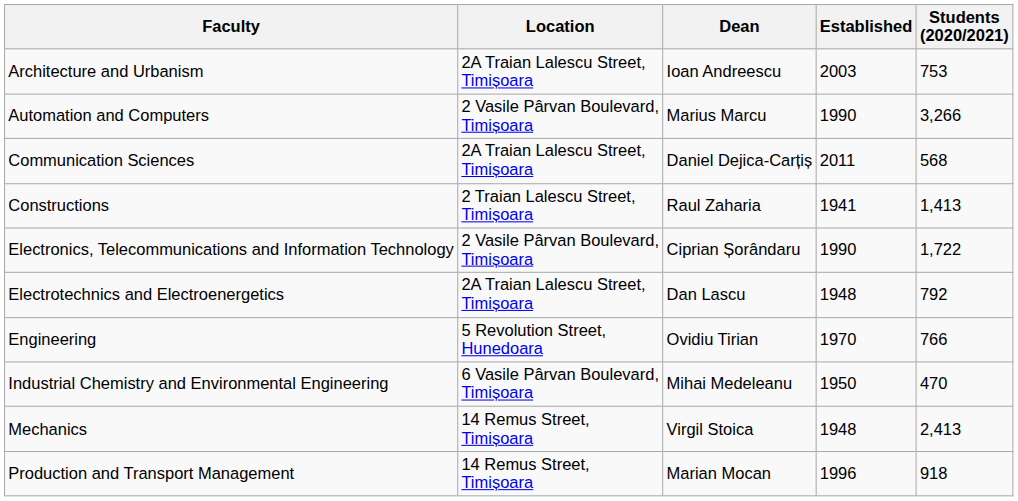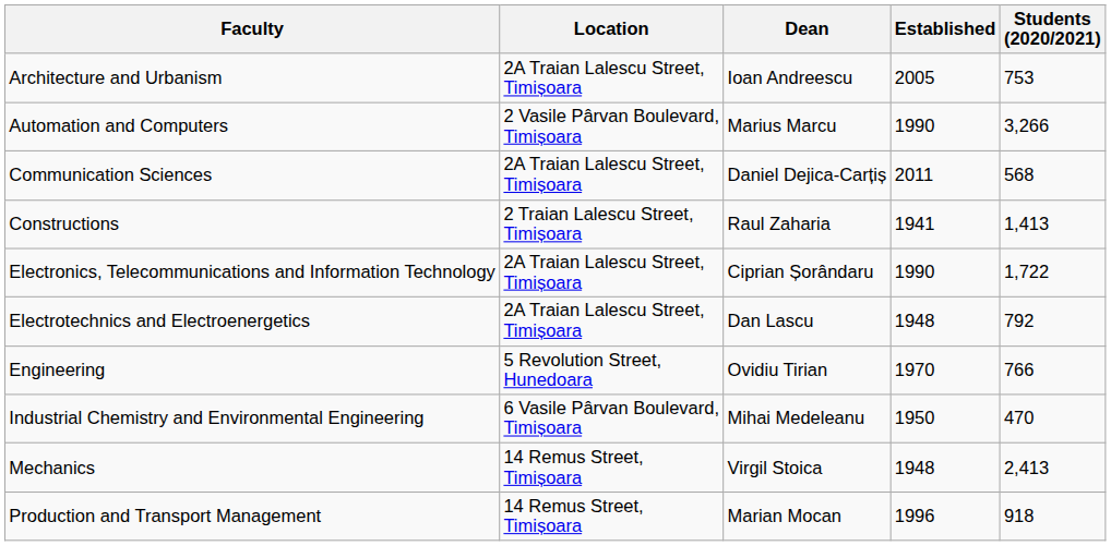 <table class="wikitable">
 <tr>
 <th>Faculty</th>
 <th>Location</th>
 <th>Dean</th>
 <th>Established</th>
 <th>Students<br>(2020/2021)</th>
 </tr>
 <tr>
 <td>Architecture and Urbanism<br></td>
 <td>2A Traian Lalescu Street,<br><a href='#'>Timișoara</a></td>
 <td>Ioan Andreescu</td>
-<td>2003</td>
+<td>2005</td>
 <td>753</td>
 </tr>
 <tr>
 <td>Automation and Computers<br></td>
 <td>2 Vasile Pârvan Boulevard,<br><a href='#'>Timișoara</a></td>
 <td>Marius Marcu</td>
 <td>1990</td>
 <td>3,266</td>
 </tr>
 <tr>
 <td>Communication Sciences<br></td>
 <td>2A Traian Lalescu Street,<br><a href='#'>Timișoara</a></td>
 <td>Daniel Dejica-Carțiș</td>
 <td>2011</td>
 <td>568</td>
 </tr>
 <tr>
 <td>Constructions<br></td>
 <td>2 Traian Lalescu Street,<br><a href='#'>Timișoara</a></td>
 <td>Raul Zaharia</td>
 <td>1941</td>
 <td>1,413</td>
 </tr>
 <tr>
 <td>Electronics, Telecommunications and Information Technology<br></td>
-<td>2 Vasile Pârvan Boulevard,<br><a href='#'>Timișoara</a></td>
+<td>2A Traian Lalescu Street,<br><a href='#'>Timișoara</a></td>
 <td>Ciprian Șorândaru</td>
 <td>1990</td>
 <td>1,722</td>
 </tr>
 <tr>
 <td>Electrotechnics and Electroenergetics<br></td>
 <td>2A Traian Lalescu Street,<br><a href='#'>Timișoara</a></td>
 <td>Dan Lascu</td>
 <td>1948</td>
 <td>792</td>
 </tr>
 <tr>
 <td>Engineering<br></td>
 <td>5 Revolution Street,<br><a href='#'>Hunedoara</a></td>
 <td>Ovidiu Tirian</td>
 <td>1970</td>
 <td>766</td>
 </tr>
 <tr>
 <td>Industrial Chemistry and Environmental Engineering<br></td>
 <td>6 Vasile Pârvan Boulevard,<br><a href='#'>Timișoara</a></td>
 <td>Mihai Medeleanu</td>
 <td>1950</td>
 <td>470</td>
 </tr>
 <tr>
 <td>Mechanics<br></td>
 <td>14 Remus Street,<br><a href='#'>Timișoara</a></td>
 <td>Virgil Stoica</td>
 <td>1948</td>
 <td>2,413</td>
 </tr>
 <tr>
 <td>Production and Transport Management<br></td>
 <td>14 Remus Street,<br><a href='#'>Timișoara</a></td>
 <td>Marian Mocan</td>
 <td>1996</td>
 <td>918</td>
 </tr>
 </table>
